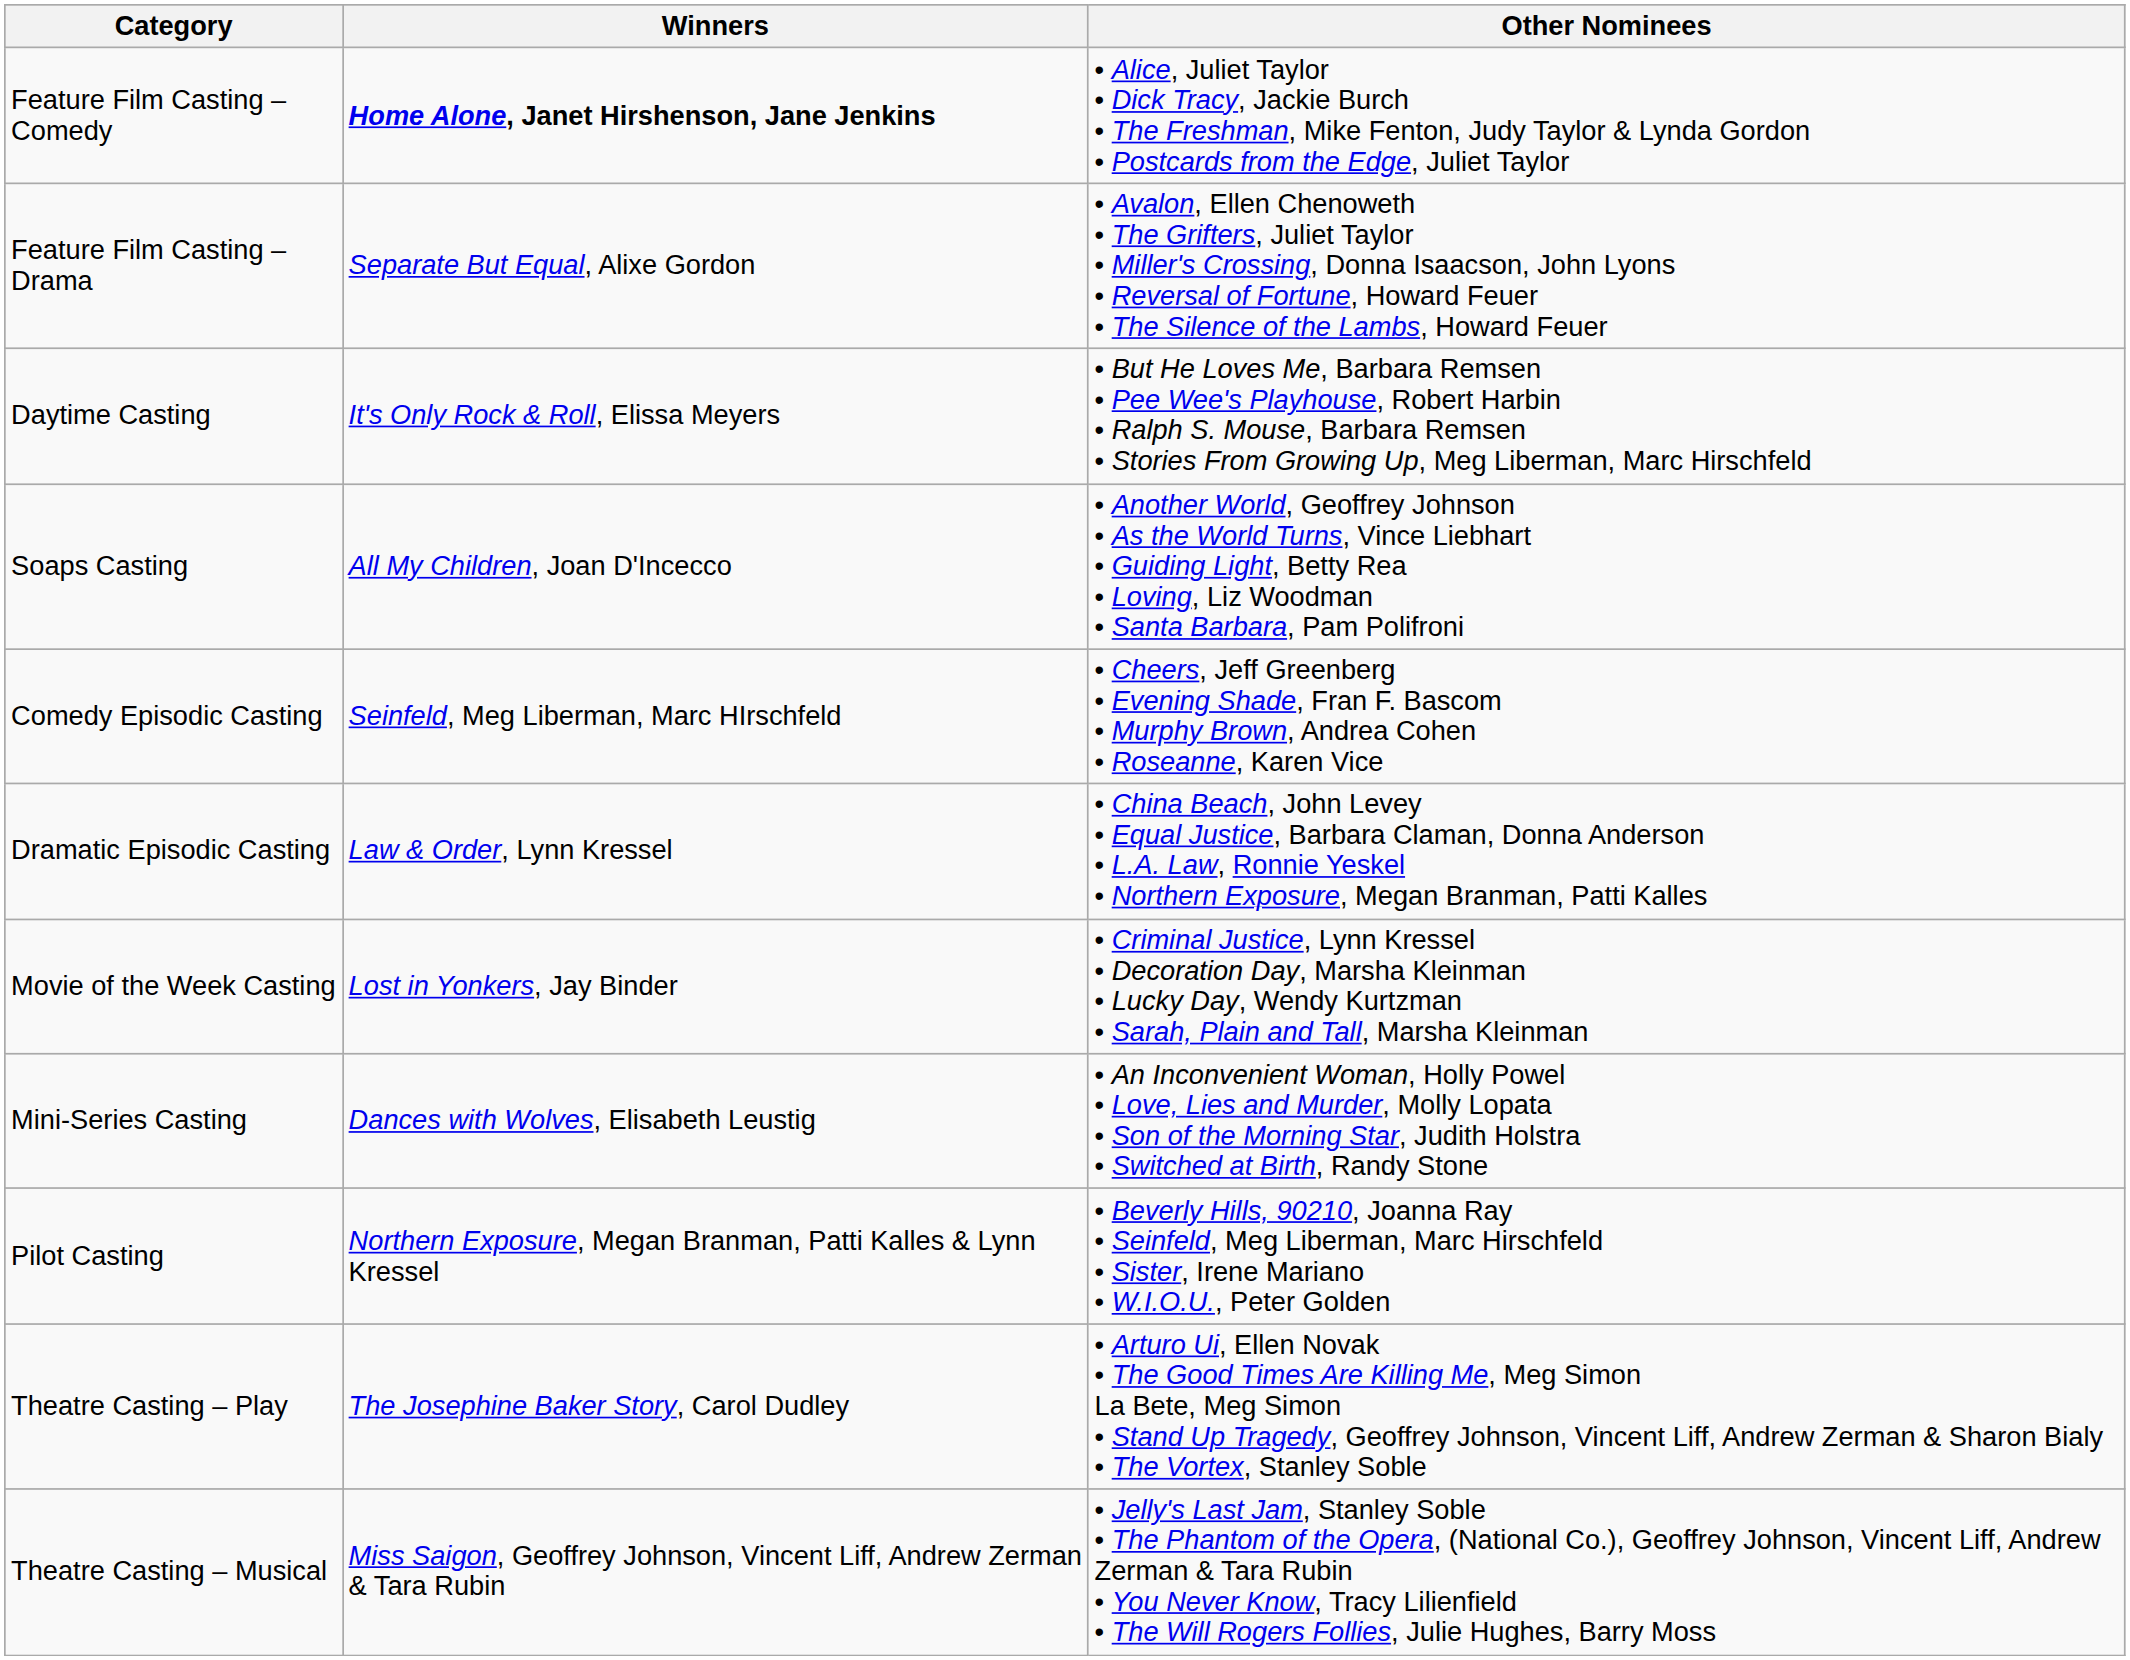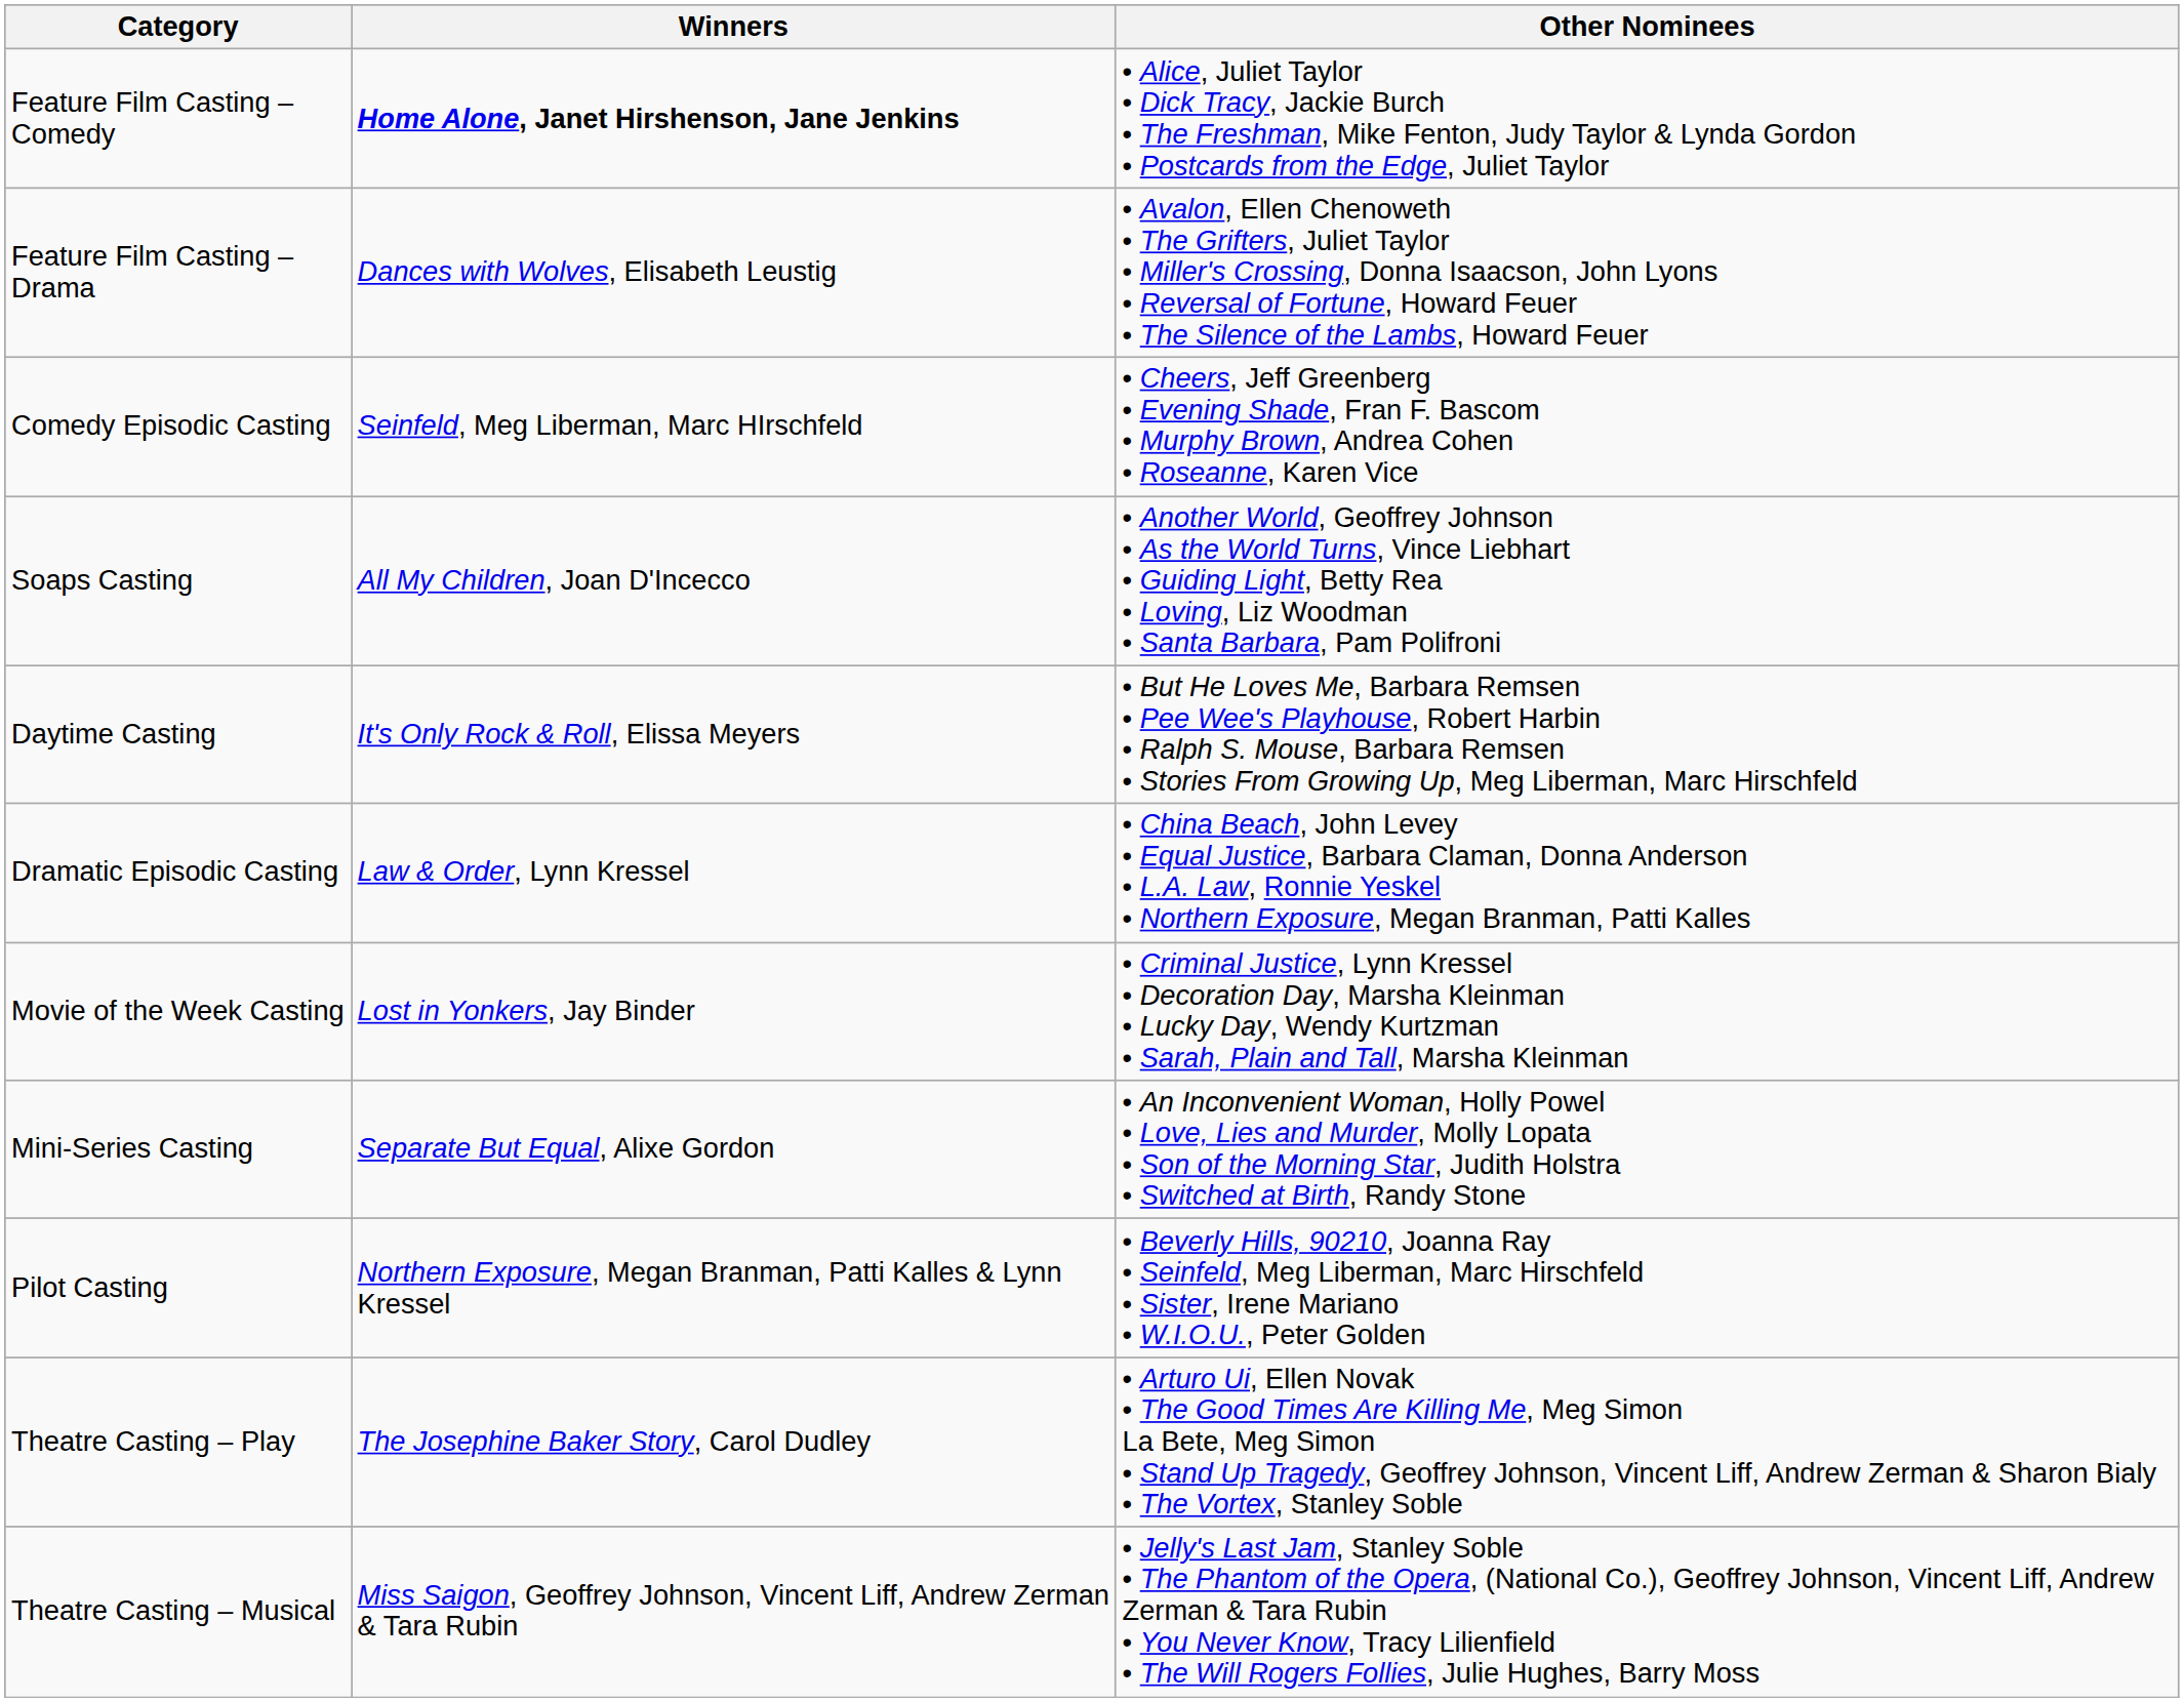 <table class="wikitable">
 <tr>
 <th>Category</th>
 <th>Winners</th>
 <th>Other Nominees</th>
 </tr>
 <tr>
 <td>Feature Film Casting – Comedy</td>
 <td><strong><em><a href='#'>Home Alone</a></em>, Janet Hirshenson, Jane Jenkins</strong></td>
 <td>• <em><a href='#'>Alice</a></em>, Juliet Taylor<br>• <em><a href='#'>Dick Tracy</a></em>, Jackie Burch<br>• <em><a href='#'>The Freshman</a></em>, Mike Fenton, Judy Taylor & Lynda Gordon<br>• <em><a href='#'>Postcards from the Edge</a></em>, Juliet Taylor</td>
 </tr>
 <tr>
 <td>Feature Film Casting – Drama</td>
-<td><em><a href='#'>Separate But Equal</a></em>, Alixe Gordon</td>
+<td><em><a href='#'>Dances with Wolves</a></em>, Elisabeth Leustig</td>
 <td>• <em><a href='#'>Avalon</a></em>, Ellen Chenoweth<br>• <em><a href='#'>The Grifters</a></em>, Juliet Taylor<br>• <em><a href='#'>Miller's Crossing</a></em>, Donna Isaacson, John Lyons<br>• <em><a href='#'>Reversal of Fortune</a></em>, Howard Feuer<br>• <em><a href='#'>The Silence of the Lambs</a></em>, Howard Feuer</td>
 </tr>
 <tr>
-<td>Daytime Casting</td>
-<td><em><a href='#'>It's Only Rock & Roll</a></em>, Elissa Meyers</td>
-<td>• <em>But He Loves Me</em>, Barbara Remsen<br>• <em><a href='#'>Pee Wee's Playhouse</a></em>, Robert Harbin<br>• <em>Ralph S. Mouse</em>, Barbara Remsen<br>• <em>Stories From Growing Up</em>, Meg Liberman, Marc Hirschfeld</td>
+<td>Comedy Episodic Casting</td>
+<td><em><a href='#'>Seinfeld</a></em>, Meg Liberman, Marc HIrschfeld</td>
+<td>• <em><a href='#'>Cheers</a></em>, Jeff Greenberg<br>• <em><a href='#'>Evening Shade</a></em>, Fran F. Bascom<br>• <em><a href='#'>Murphy Brown</a></em>, Andrea Cohen<br>• <em><a href='#'>Roseanne</a></em>, Karen Vice</td>
 </tr>
 <tr>
 <td>Soaps Casting</td>
 <td><em><a href='#'>All My Children</a></em>, Joan D'Incecco</td>
 <td>• <em><a href='#'>Another World</a></em>, Geoffrey Johnson<br>• <em><a href='#'>As the World Turns</a></em>, Vince Liebhart<br>• <em><a href='#'>Guiding Light</a></em>, Betty Rea<br>• <em><a href='#'>Loving</a></em>, Liz Woodman<br>• <em><a href='#'>Santa Barbara</a></em>, Pam Polifroni</td>
 </tr>
 <tr>
-<td>Comedy Episodic Casting</td>
-<td><em><a href='#'>Seinfeld</a></em>, Meg Liberman, Marc HIrschfeld</td>
-<td>• <em><a href='#'>Cheers</a></em>, Jeff Greenberg<br>• <em><a href='#'>Evening Shade</a></em>, Fran F. Bascom<br>• <em><a href='#'>Murphy Brown</a></em>, Andrea Cohen<br>• <em><a href='#'>Roseanne</a></em>, Karen Vice</td>
+<td>Daytime Casting</td>
+<td><em><a href='#'>It's Only Rock & Roll</a></em>, Elissa Meyers</td>
+<td>• <em>But He Loves Me</em>, Barbara Remsen<br>• <em><a href='#'>Pee Wee's Playhouse</a></em>, Robert Harbin<br>• <em>Ralph S. Mouse</em>, Barbara Remsen<br>• <em>Stories From Growing Up</em>, Meg Liberman, Marc Hirschfeld</td>
 </tr>
 <tr>
 <td>Dramatic Episodic Casting</td>
 <td><em><a href='#'>Law & Order</a></em>, Lynn Kressel</td>
 <td>• <em><a href='#'>China Beach</a></em>, John Levey<br>• <em><a href='#'>Equal Justice</a></em>, Barbara Claman, Donna Anderson<br>• <em><a href='#'>L.A. Law</a></em>, <a href='#'>Ronnie Yeskel</a><br>• <em><a href='#'>Northern Exposure</a></em>, Megan Branman, Patti Kalles</td>
 </tr>
 <tr>
 <td>Movie of the Week Casting</td>
 <td><em><a href='#'>Lost in Yonkers</a></em>, Jay Binder</td>
 <td>• <em><a href='#'>Criminal Justice</a></em>, Lynn Kressel<br>• <em>Decoration Day</em>, Marsha Kleinman<br>• <em>Lucky Day</em>, Wendy Kurtzman<br>• <em><a href='#'>Sarah, Plain and Tall</a></em>, Marsha Kleinman</td>
 </tr>
 <tr>
 <td>Mini-Series Casting</td>
-<td><em><a href='#'>Dances with Wolves</a></em>, Elisabeth Leustig</td>
+<td><em><a href='#'>Separate But Equal</a></em>, Alixe Gordon</td>
 <td>• <em>An Inconvenient Woman</em>, Holly Powel<br>• <em><a href='#'>Love, Lies and Murder</a></em>, Molly Lopata<br>• <em><a href='#'>Son of the Morning Star</a></em>, Judith Holstra<br>• <em><a href='#'>Switched at Birth</a></em>, Randy Stone</td>
 </tr>
 <tr>
 <td>Pilot Casting</td>
 <td><em><a href='#'>Northern Exposure</a></em>, Megan Branman, Patti Kalles & Lynn Kressel</td>
 <td>• <em><a href='#'>Beverly Hills, 90210</a></em>, Joanna Ray<br>• <em><a href='#'>Seinfeld</a></em>, Meg Liberman, Marc Hirschfeld<br>• <em><a href='#'>Sister</a></em>, Irene Mariano<br>• <em><a href='#'>W.I.O.U.</a></em>, Peter Golden</td>
 </tr>
 <tr>
 <td>Theatre Casting – Play</td>
 <td><em><a href='#'>The Josephine Baker Story</a></em>, Carol Dudley</td>
 <td>• <em><a href='#'>Arturo Ui</a></em>, Ellen Novak<br>• <em><a href='#'>The Good Times Are Killing Me</a></em>, Meg Simon<br>La Bete, Meg Simon<br>• <em><a href='#'>Stand Up Tragedy</a></em>, Geoffrey Johnson, Vincent Liff, Andrew Zerman & Sharon Bialy<br>• <em><a href='#'>The Vortex</a></em>, Stanley Soble</td>
 </tr>
 <tr>
 <td>Theatre Casting – Musical</td>
 <td><em><a href='#'>Miss Saigon</a></em>, Geoffrey Johnson, Vincent Liff, Andrew Zerman & Tara Rubin</td>
 <td>• <em><a href='#'>Jelly's Last Jam</a></em>, Stanley Soble<br>• <em><a href='#'>The Phantom of the Opera</a></em>, (National Co.), Geoffrey Johnson, Vincent Liff, Andrew Zerman & Tara Rubin<br>• <em><a href='#'>You Never Know</a></em>, Tracy Lilienfield<br>• <em><a href='#'>The Will Rogers Follies</a></em>, Julie Hughes, Barry Moss</td>
 </tr>
 </table>
